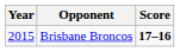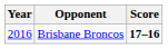 <table class="wikitable">
 <tr>
 <th>Year</th>
 <th>Opponent</th>
 <th>Score</th>
 </tr>
 <tr>
-<td><a href='#'>2015</a></td>
+<td><a href='#'>2016</a></td>
 <td><a href='#'>Brisbane Broncos</a></td>
 <td><strong>17–16</strong></td>
 </tr>
 </table>
